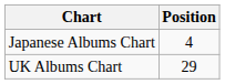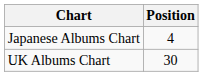 <table class="wikitable" style="text-align:center;">
 <tr>
 <th>Chart</th>
 <th>Position</th>
 </tr>
 <tr>
 <td align="left">Japanese Albums Chart</td>
 <td>4</td>
 </tr>
 <tr>
 <td align="left">UK Albums Chart</td>
-<td>29</td>
+<td>30</td>
 </tr>
 </table>
